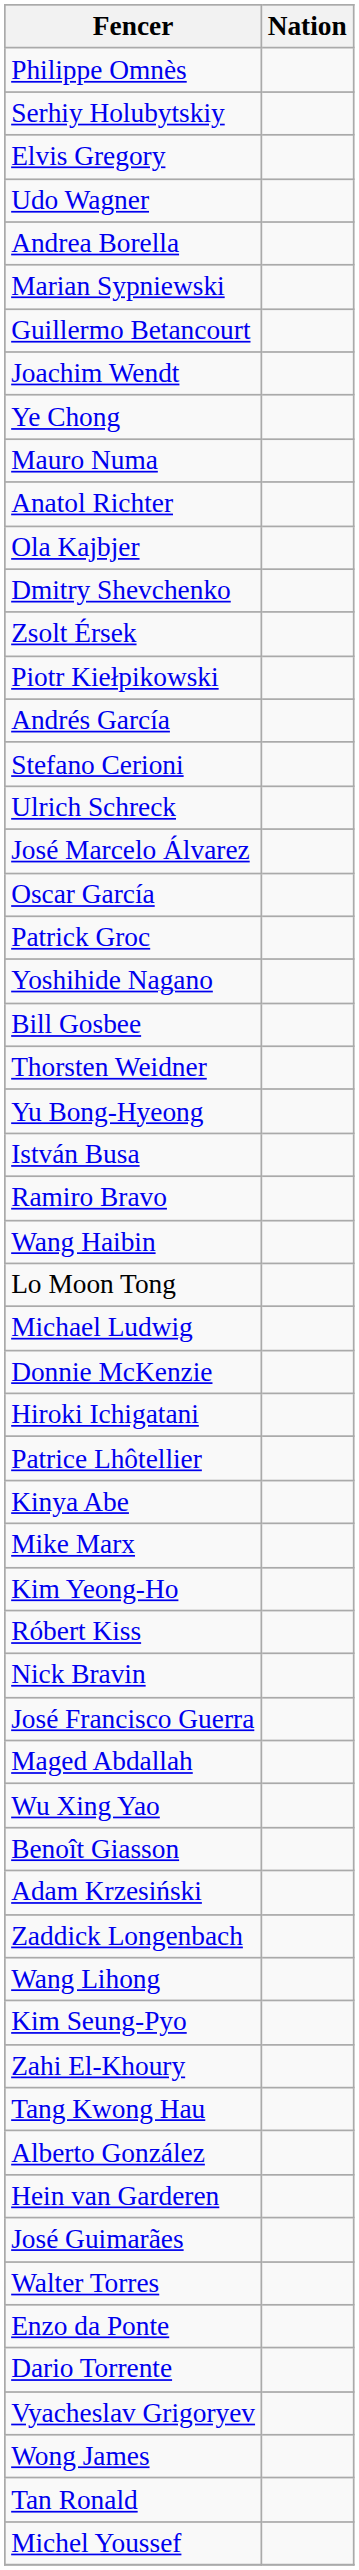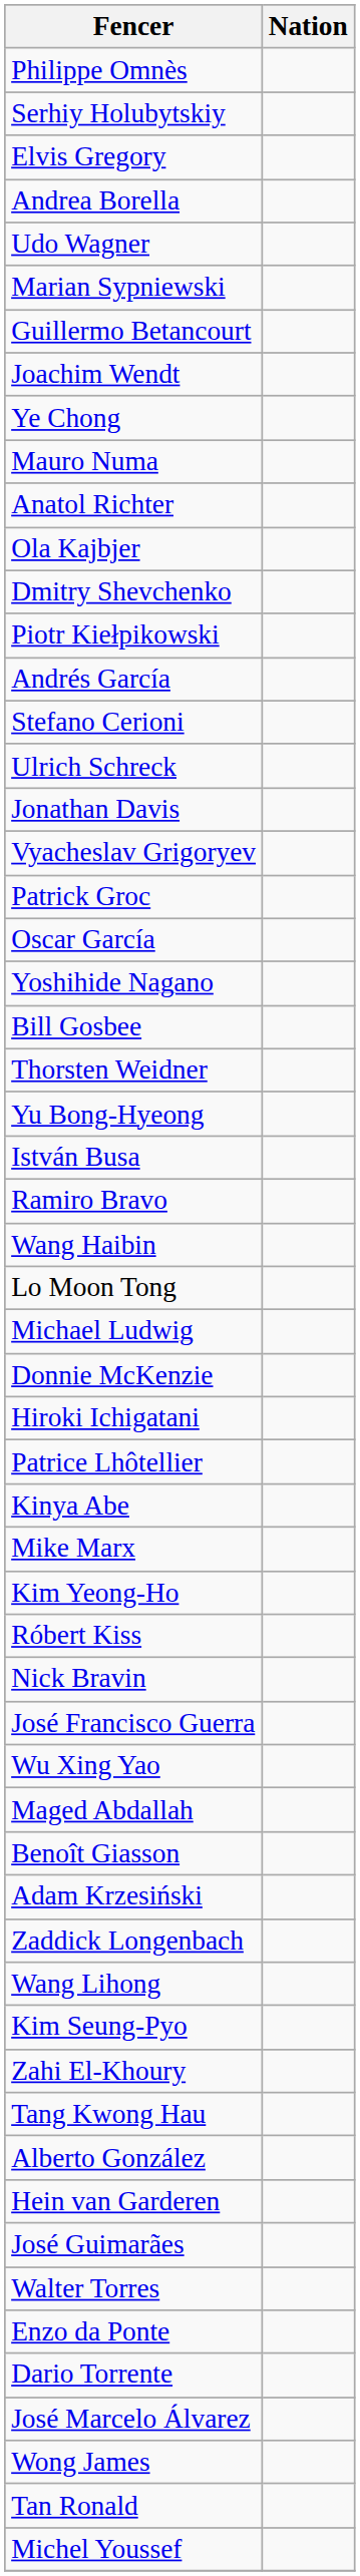 <table class="wikitable sortable" style="text-align: left;">
 <tr>
 <th>Fencer</th>
 <th>Nation</th>
 </tr>
 <tr>
 <td><a href='#'>Philippe Omnès</a></td>
 <td></td>
 </tr>
 <tr>
 <td><a href='#'>Serhiy Holubytskiy</a></td>
 <td></td>
 </tr>
 <tr>
 <td><a href='#'>Elvis Gregory</a></td>
 <td></td>
 </tr>
 <tr>
-<td><a href='#'>Udo Wagner</a></td>
+<td><a href='#'>Andrea Borella</a></td>
 <td></td>
 </tr>
 <tr>
-<td><a href='#'>Andrea Borella</a></td>
+<td><a href='#'>Udo Wagner</a></td>
 <td></td>
 </tr>
 <tr>
 <td><a href='#'>Marian Sypniewski</a></td>
 <td></td>
 </tr>
 <tr>
 <td><a href='#'>Guillermo Betancourt</a></td>
 <td></td>
 </tr>
 <tr>
 <td><a href='#'>Joachim Wendt</a></td>
 <td></td>
 </tr>
 <tr>
 <td><a href='#'>Ye Chong</a></td>
 <td></td>
 </tr>
 <tr>
 <td><a href='#'>Mauro Numa</a></td>
 <td></td>
 </tr>
 <tr>
 <td><a href='#'>Anatol Richter</a></td>
 <td></td>
 </tr>
 <tr>
 <td><a href='#'>Ola Kajbjer</a></td>
 <td></td>
 </tr>
 <tr>
 <td><a href='#'>Dmitry Shevchenko</a></td>
 <td></td>
 </tr>
 <tr>
-<td><a href='#'>Zsolt Érsek</a></td>
-<td></td>
-</tr>
-<tr>
 <td><a href='#'>Piotr Kiełpikowski</a></td>
 <td></td>
 </tr>
 <tr>
 <td><a href='#'>Andrés García</a></td>
 <td></td>
 </tr>
 <tr>
 <td><a href='#'>Stefano Cerioni</a></td>
 <td></td>
 </tr>
 <tr>
 <td><a href='#'>Ulrich Schreck</a></td>
 <td></td>
 </tr>
 <tr>
-<td><a href='#'>José Marcelo Álvarez</a></td>
+<td><a href='#'>Jonathan Davis</a></td>
+<td></td>
+</tr>
+<tr>
+<td><a href='#'>Vyacheslav Grigoryev</a></td>
+<td></td>
+</tr>
+<tr>
+<td><a href='#'>Patrick Groc</a></td>
 <td></td>
 </tr>
 <tr>
 <td><a href='#'>Oscar García</a></td>
-<td></td>
-</tr>
-<tr>
-<td><a href='#'>Patrick Groc</a></td>
 <td></td>
 </tr>
 <tr>
 <td><a href='#'>Yoshihide Nagano</a></td>
 <td></td>
 </tr>
 <tr>
 <td><a href='#'>Bill Gosbee</a></td>
 <td></td>
 </tr>
 <tr>
 <td><a href='#'>Thorsten Weidner</a></td>
 <td></td>
 </tr>
 <tr>
 <td><a href='#'>Yu Bong-Hyeong</a></td>
 <td></td>
 </tr>
 <tr>
 <td><a href='#'>István Busa</a></td>
 <td></td>
 </tr>
 <tr>
 <td><a href='#'>Ramiro Bravo</a></td>
 <td></td>
 </tr>
 <tr>
 <td><a href='#'>Wang Haibin</a></td>
 <td></td>
 </tr>
 <tr>
 <td>Lo Moon Tong</td>
 <td></td>
 </tr>
 <tr>
 <td><a href='#'>Michael Ludwig</a></td>
 <td></td>
 </tr>
 <tr>
 <td><a href='#'>Donnie McKenzie</a></td>
 <td></td>
 </tr>
 <tr>
 <td><a href='#'>Hiroki Ichigatani</a></td>
 <td></td>
 </tr>
 <tr>
 <td><a href='#'>Patrice Lhôtellier</a></td>
 <td></td>
 </tr>
 <tr>
 <td><a href='#'>Kinya Abe</a></td>
 <td></td>
 </tr>
 <tr>
 <td><a href='#'>Mike Marx</a></td>
 <td></td>
 </tr>
 <tr>
 <td><a href='#'>Kim Yeong-Ho</a></td>
 <td></td>
 </tr>
 <tr>
 <td><a href='#'>Róbert Kiss</a></td>
 <td></td>
 </tr>
 <tr>
 <td><a href='#'>Nick Bravin</a></td>
 <td></td>
 </tr>
 <tr>
 <td><a href='#'>José Francisco Guerra</a></td>
 <td></td>
 </tr>
 <tr>
-<td><a href='#'>Maged Abdallah</a></td>
+<td><a href='#'>Wu Xing Yao</a></td>
 <td></td>
 </tr>
 <tr>
-<td><a href='#'>Wu Xing Yao</a></td>
+<td><a href='#'>Maged Abdallah</a></td>
 <td></td>
 </tr>
 <tr>
 <td><a href='#'>Benoît Giasson</a></td>
 <td></td>
 </tr>
 <tr>
 <td><a href='#'>Adam Krzesiński</a></td>
 <td></td>
 </tr>
 <tr>
 <td><a href='#'>Zaddick Longenbach</a></td>
 <td></td>
 </tr>
 <tr>
 <td><a href='#'>Wang Lihong</a></td>
 <td></td>
 </tr>
 <tr>
 <td><a href='#'>Kim Seung-Pyo</a></td>
 <td></td>
 </tr>
 <tr>
 <td><a href='#'>Zahi El-Khoury</a></td>
 <td></td>
 </tr>
 <tr>
 <td><a href='#'>Tang Kwong Hau</a></td>
 <td></td>
 </tr>
 <tr>
 <td><a href='#'>Alberto González</a></td>
 <td></td>
 </tr>
 <tr>
 <td><a href='#'>Hein van Garderen</a></td>
 <td></td>
 </tr>
 <tr>
 <td><a href='#'>José Guimarães</a></td>
 <td></td>
 </tr>
 <tr>
 <td><a href='#'>Walter Torres</a></td>
 <td></td>
 </tr>
 <tr>
 <td><a href='#'>Enzo da Ponte</a></td>
 <td></td>
 </tr>
 <tr>
 <td><a href='#'>Dario Torrente</a></td>
 <td></td>
 </tr>
 <tr>
-<td><a href='#'>Vyacheslav Grigoryev</a></td>
+<td><a href='#'>José Marcelo Álvarez</a></td>
 <td></td>
 </tr>
 <tr>
 <td><a href='#'>Wong James</a></td>
 <td></td>
 </tr>
 <tr>
 <td><a href='#'>Tan Ronald</a></td>
 <td></td>
 </tr>
 <tr>
 <td><a href='#'>Michel Youssef</a></td>
 <td></td>
 </tr>
 <tr>
 </tr>
 </table>
